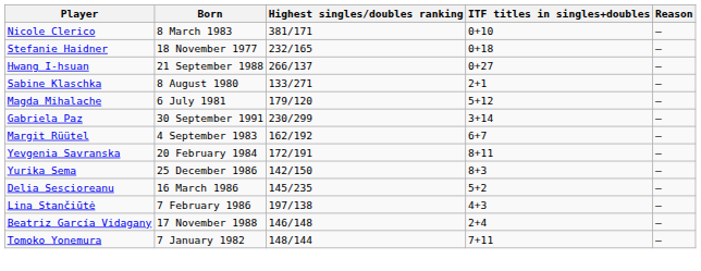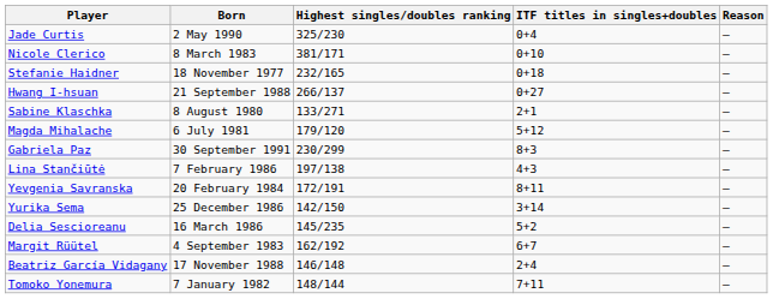 <table class=wikitable style=font-size:97%>
 <tr>
 <th>Player</th>
 <th>Born</th>
 <th>Highest singles/doubles ranking</th>
 <th>ITF titles in singles+doubles</th>
 <th>Reason</th>
+</tr>
+<tr>
+<td> <a href='#'>Jade Curtis</a></td>
+<td>2 May 1990</td>
+<td>325/230</td>
+<td>0+4</td>
+<td>—</td>
 </tr>
 <tr>
 <td> <a href='#'>Nicole Clerico</a></td>
 <td>8 March 1983</td>
 <td>381/171</td>
 <td>0+10</td>
 <td>—</td>
 </tr>
 <tr>
 <td> <a href='#'>Stefanie Haidner</a></td>
 <td>18 November 1977</td>
 <td>232/165</td>
 <td>0+18</td>
 <td>—</td>
 </tr>
 <tr>
 <td> <a href='#'>Hwang I-hsuan</a></td>
 <td>21 September 1988</td>
 <td>266/137</td>
 <td>0+27</td>
 <td>—</td>
 </tr>
 <tr>
 <td> <a href='#'>Sabine Klaschka</a></td>
 <td>8 August 1980</td>
 <td>133/271</td>
 <td>2+1</td>
 <td>—</td>
 </tr>
 <tr>
 <td> <a href='#'>Magda Mihalache</a></td>
 <td>6 July 1981</td>
 <td>179/120</td>
 <td>5+12</td>
 <td>—</td>
 </tr>
 <tr>
 <td> <a href='#'>Gabriela Paz</a></td>
 <td>30 September 1991</td>
 <td>230/299</td>
-<td>3+14</td>
+<td>8+3</td>
 <td>—</td>
 </tr>
 <tr>
-<td> <a href='#'>Margit Rüütel</a></td>
-<td>4 September 1983</td>
-<td>162/192</td>
-<td>6+7</td>
+<td> <a href='#'>Lina Stančiūtė</a></td>
+<td>7 February 1986</td>
+<td>197/138</td>
+<td>4+3</td>
 <td>—</td>
 </tr>
 <tr>
 <td> <a href='#'>Yevgenia Savranska</a></td>
 <td>20 February 1984</td>
 <td>172/191</td>
 <td>8+11</td>
 <td>—</td>
 </tr>
 <tr>
 <td> <a href='#'>Yurika Sema</a></td>
 <td>25 December 1986</td>
 <td>142/150</td>
-<td>8+3</td>
+<td>3+14</td>
 <td>—</td>
 </tr>
 <tr>
 <td> <a href='#'>Delia Sescioreanu</a></td>
 <td>16 March 1986</td>
 <td>145/235</td>
 <td>5+2</td>
 <td>—</td>
 </tr>
 <tr>
-<td> <a href='#'>Lina Stančiūtė</a></td>
-<td>7 February 1986</td>
-<td>197/138</td>
-<td>4+3</td>
+<td> <a href='#'>Margit Rüütel</a></td>
+<td>4 September 1983</td>
+<td>162/192</td>
+<td>6+7</td>
 <td>—</td>
 </tr>
 <tr>
 <td> <a href='#'>Beatriz García Vidagany</a></td>
 <td>17 November 1988</td>
 <td>146/148</td>
 <td>2+4</td>
 <td>—</td>
 </tr>
 <tr>
 <td> <a href='#'>Tomoko Yonemura</a></td>
 <td>7 January 1982</td>
 <td>148/144</td>
 <td>7+11</td>
 <td>—</td>
 </tr>
 </table>
